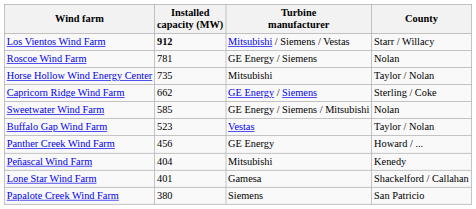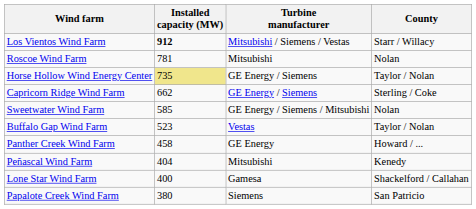 <table class="wikitable sortable" style="font-size:95%;">
 <tr>
 <th>Wind farm</th>
 <th>Installed <br> capacity (MW)</th>
 <th>Turbine <br> manufacturer</th>
 <th>County</th>
 </tr>
 <tr>
 <td><a href='#'>Los Vientos Wind Farm</a></td>
 <td><strong>912</strong></td>
 <td><a href='#'>Mitsubishi</a> / Siemens / Vestas</td>
 <td>Starr / Willacy</td>
 </tr>
 <tr>
 <td><a href='#'>Roscoe Wind Farm</a></td>
 <td>781</td>
-<td>GE Energy / Siemens</td>
+<td>Mitsubishi</td>
 <td>Nolan</td>
 </tr>
 <tr>
 <td><a href='#'>Horse Hollow Wind Energy Center</a></td>
-<td>735</td>
-<td>Mitsubishi</td>
+<td style="background: khaki;">735</td>
+<td>GE Energy / Siemens</td>
 <td>Taylor / Nolan</td>
 </tr>
 <tr>
 <td><a href='#'>Capricorn Ridge Wind Farm</a></td>
 <td>662</td>
 <td><a href='#'>GE Energy</a> / <a href='#'>Siemens</a></td>
 <td>Sterling / Coke</td>
 </tr>
 <tr>
 <td><a href='#'>Sweetwater Wind Farm</a></td>
 <td>585</td>
 <td>GE Energy / Siemens / Mitsubishi</td>
 <td>Nolan</td>
 </tr>
 <tr>
 <td><a href='#'>Buffalo Gap Wind Farm</a></td>
 <td>523</td>
 <td><a href='#'>Vestas</a></td>
 <td>Taylor / Nolan</td>
 </tr>
 <tr>
 <td><a href='#'>Panther Creek Wind Farm</a></td>
-<td>456</td>
+<td>458</td>
 <td>GE Energy</td>
 <td>Howard / ...</td>
 </tr>
 <tr>
 <td><a href='#'>Peñascal Wind Farm</a></td>
 <td>404</td>
 <td>Mitsubishi</td>
 <td>Kenedy</td>
 </tr>
 <tr>
 <td><a href='#'>Lone Star Wind Farm</a></td>
-<td>401</td>
+<td>400</td>
 <td>Gamesa</td>
 <td>Shackelford / Callahan</td>
 </tr>
 <tr>
 <td><a href='#'>Papalote Creek Wind Farm</a></td>
 <td>380</td>
 <td>Siemens</td>
 <td>San Patricio</td>
 </tr>
 </table>
